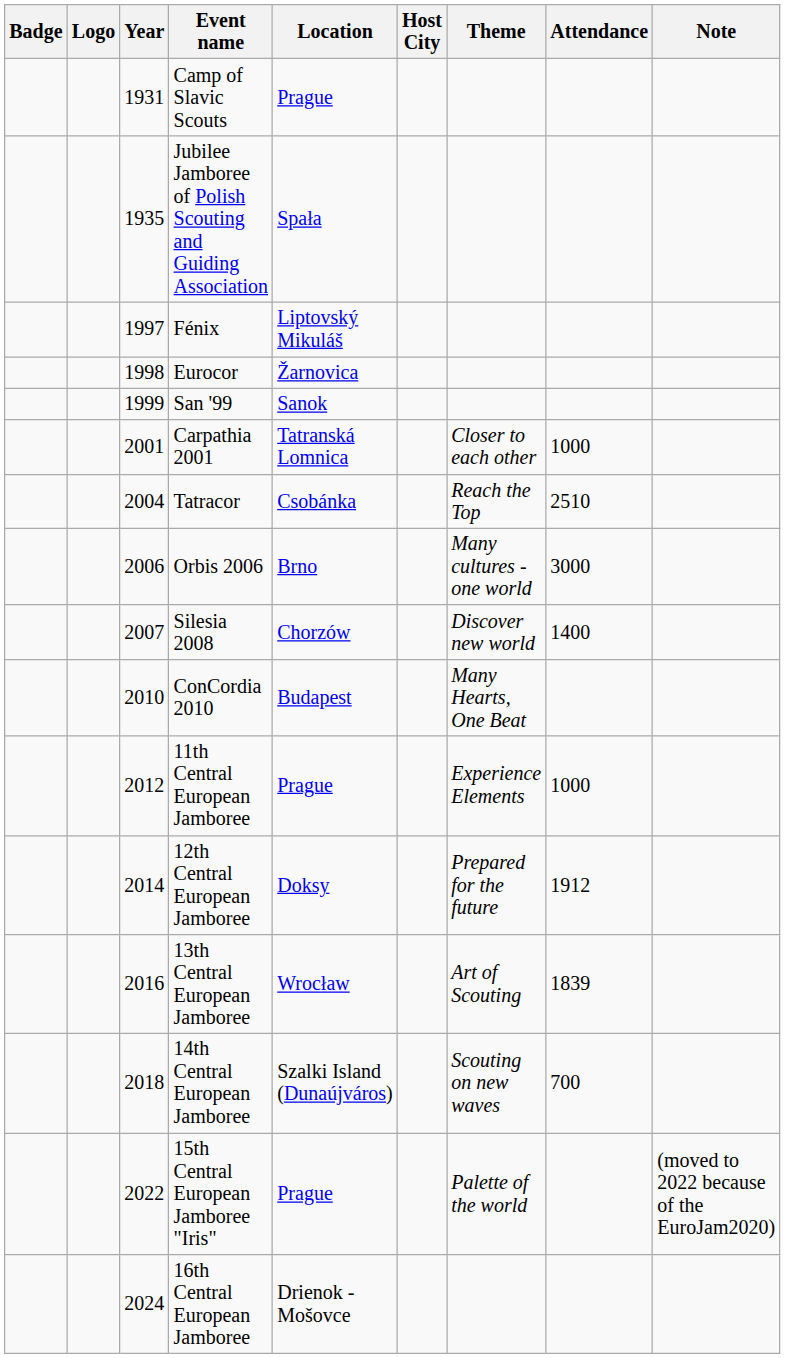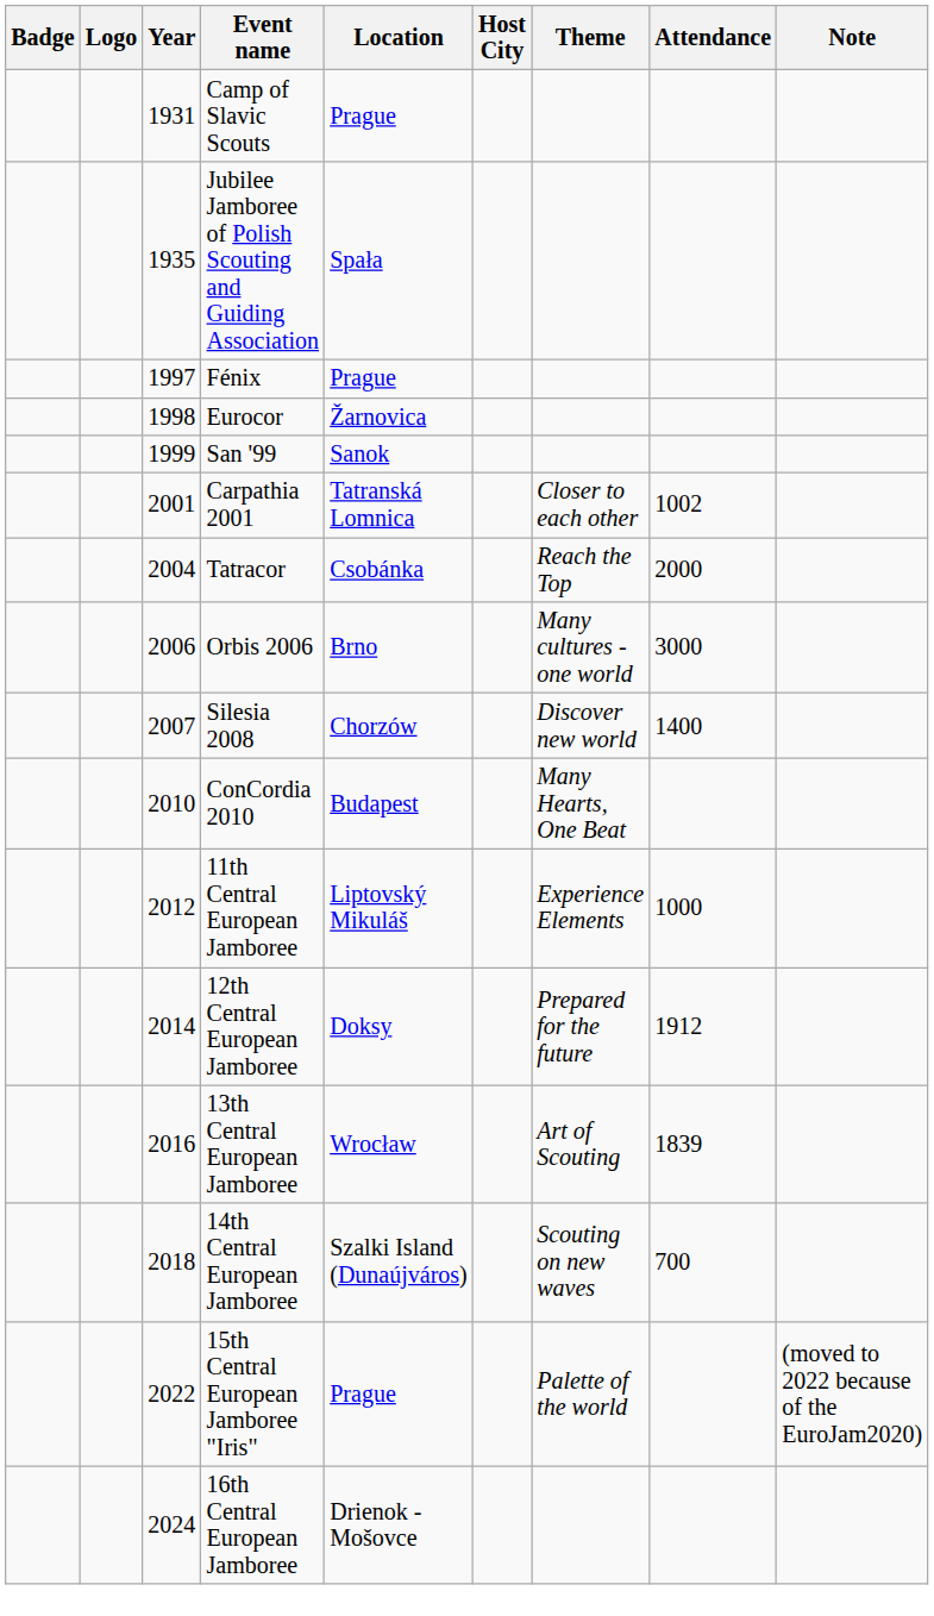 <table class="wikitable sortable">
 <tr>
 <th>Badge</th>
 <th>Logo</th>
 <th>Year</th>
 <th>Event name</th>
 <th>Location</th>
 <th>Host City</th>
 <th>Theme</th>
 <th>Attendance</th>
 <th>Note</th>
 </tr>
 <tr>
 <td></td>
 <td></td>
 <td>1931</td>
 <td>Camp of Slavic Scouts</td>
 <td><a href='#'>Prague</a></td>
 <td></td>
 <td></td>
 <td></td>
 <td></td>
 </tr>
 <tr>
 <td></td>
 <td></td>
 <td>1935</td>
 <td>Jubilee Jamboree of <a href='#'>Polish Scouting and Guiding Association</a></td>
 <td><a href='#'>Spała</a></td>
 <td></td>
 <td></td>
 <td></td>
 <td></td>
 </tr>
 <tr>
 <td></td>
 <td></td>
 <td>1997</td>
 <td>Fénix</td>
-<td><a href='#'>Liptovský Mikuláš</a></td>
+<td><a href='#'>Prague</a></td>
 <td></td>
 <td></td>
 <td></td>
 <td></td>
 </tr>
 <tr>
 <td></td>
 <td></td>
 <td>1998</td>
 <td>Eurocor</td>
 <td><a href='#'>Žarnovica</a></td>
 <td></td>
 <td></td>
 <td></td>
 <td></td>
 </tr>
 <tr>
 <td></td>
 <td></td>
 <td>1999</td>
 <td>San '99</td>
 <td><a href='#'>Sanok</a></td>
 <td></td>
 <td></td>
 <td></td>
 <td></td>
 </tr>
 <tr>
 <td></td>
 <td></td>
 <td>2001</td>
 <td>Carpathia 2001</td>
 <td><a href='#'>Tatranská Lomnica</a></td>
 <td></td>
 <td><em>Closer to each other</em></td>
-<td>1000</td>
+<td>1002</td>
 <td></td>
 </tr>
 <tr>
 <td></td>
 <td></td>
 <td>2004</td>
 <td>Tatracor</td>
 <td><a href='#'>Csobánka</a></td>
 <td></td>
 <td><em>Reach the Top</em></td>
-<td>2510</td>
+<td>2000</td>
 <td></td>
 </tr>
 <tr>
 <td></td>
 <td></td>
 <td>2006</td>
 <td>Orbis 2006</td>
 <td><a href='#'>Brno</a></td>
 <td></td>
 <td><em>Many cultures - one world</em></td>
 <td>3000</td>
 <td></td>
 </tr>
 <tr>
 <td></td>
 <td></td>
 <td>2007</td>
 <td>Silesia 2008</td>
 <td><a href='#'>Chorzów</a></td>
 <td></td>
 <td><em>Discover new world</em></td>
 <td>1400</td>
 <td></td>
 </tr>
 <tr>
 <td></td>
 <td></td>
 <td>2010</td>
 <td>ConCordia 2010</td>
 <td><a href='#'>Budapest</a></td>
 <td></td>
 <td><em>Many Hearts, One Beat</em></td>
 <td></td>
 <td></td>
 </tr>
 <tr>
 <td></td>
 <td></td>
 <td>2012</td>
 <td>11th Central European Jamboree</td>
-<td><a href='#'>Prague</a></td>
+<td><a href='#'>Liptovský Mikuláš</a></td>
 <td></td>
 <td><em>Experience Elements</em></td>
 <td>1000</td>
 <td></td>
 </tr>
 <tr>
 <td></td>
 <td></td>
 <td>2014</td>
 <td>12th Central European Jamboree</td>
 <td><a href='#'>Doksy</a></td>
 <td></td>
 <td><em>Prepared for the future</em></td>
 <td>1912</td>
 <td></td>
 </tr>
 <tr>
 <td></td>
 <td></td>
 <td>2016</td>
 <td>13th Central European Jamboree</td>
 <td><a href='#'>Wrocław</a></td>
 <td></td>
 <td><em>Art of Scouting</em></td>
 <td>1839</td>
 <td></td>
 </tr>
 <tr>
 <td></td>
 <td></td>
 <td>2018</td>
 <td>14th Central European Jamboree</td>
 <td>Szalki Island (<a href='#'>Dunaújváros</a>)</td>
 <td></td>
 <td><em>Scouting on new waves</em></td>
 <td>700</td>
 <td></td>
 </tr>
 <tr>
 <td></td>
 <td></td>
 <td>2022</td>
 <td>15th Central European Jamboree "Iris"</td>
 <td><a href='#'>Prague</a></td>
 <td></td>
 <td><em>Palette of the world</em></td>
 <td></td>
 <td>(moved to 2022 because of the EuroJam2020)</td>
 </tr>
 <tr>
 <td></td>
 <td></td>
 <td>2024</td>
 <td>16th Central European Jamboree</td>
 <td>Drienok - Mošovce</td>
 <td></td>
 <td></td>
 <td></td>
 <td></td>
 </tr>
 </table>
